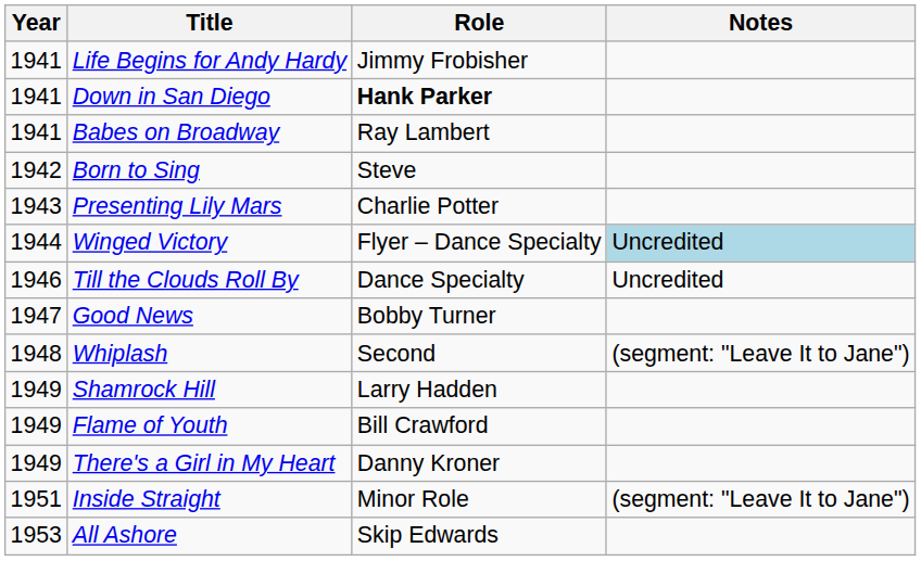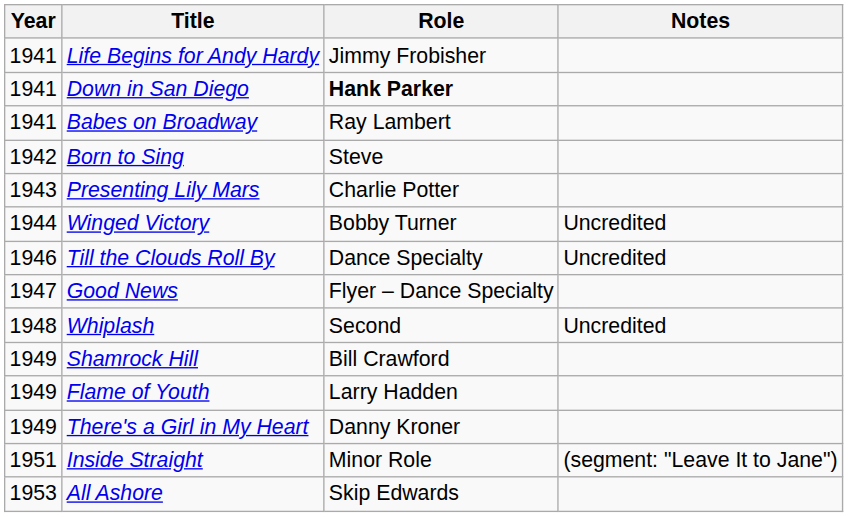 <table class="wikitable">
 <tr>
 <th>Year</th>
 <th>Title</th>
 <th>Role</th>
 <th>Notes</th>
 </tr>
 <tr>
 <td>1941</td>
 <td><em><a href='#'>Life Begins for Andy Hardy</a></em></td>
 <td>Jimmy Frobisher</td>
 <td></td>
 </tr>
 <tr>
 <td>1941</td>
 <td><em><a href='#'>Down in San Diego</a></em></td>
 <td><strong>Hank Parker</strong></td>
 <td></td>
 </tr>
 <tr>
 <td>1941</td>
 <td><em><a href='#'>Babes on Broadway</a></em></td>
 <td>Ray Lambert</td>
 <td></td>
 </tr>
 <tr>
 <td>1942</td>
 <td><em><a href='#'>Born to Sing</a></em></td>
 <td>Steve</td>
 <td></td>
 </tr>
 <tr>
 <td>1943</td>
 <td><em><a href='#'>Presenting Lily Mars</a></em></td>
 <td>Charlie Potter</td>
 <td></td>
 </tr>
 <tr>
 <td>1944</td>
 <td><em><a href='#'>Winged Victory</a></em></td>
-<td>Flyer – Dance Specialty</td>
-<td style="background: lightblue;">Uncredited</td>
+<td>Bobby Turner</td>
+<td>Uncredited</td>
 </tr>
 <tr>
 <td>1946</td>
 <td><em><a href='#'>Till the Clouds Roll By</a></em></td>
 <td>Dance Specialty</td>
 <td>Uncredited</td>
 </tr>
 <tr>
 <td>1947</td>
 <td><em><a href='#'>Good News</a></em></td>
-<td>Bobby Turner</td>
+<td>Flyer – Dance Specialty</td>
 <td></td>
 </tr>
 <tr>
 <td>1948</td>
 <td><em><a href='#'>Whiplash</a></em></td>
 <td>Second</td>
-<td>(segment: "Leave It to Jane")</td>
+<td>Uncredited</td>
 </tr>
 <tr>
 <td>1949</td>
 <td><em><a href='#'>Shamrock Hill</a></em></td>
-<td>Larry Hadden</td>
+<td>Bill Crawford</td>
 <td></td>
 </tr>
 <tr>
 <td>1949</td>
 <td><em><a href='#'>Flame of Youth</a></em></td>
-<td>Bill Crawford</td>
+<td>Larry Hadden</td>
 <td></td>
 </tr>
 <tr>
 <td>1949</td>
 <td><em><a href='#'>There's a Girl in My Heart</a></em></td>
 <td>Danny Kroner</td>
 <td></td>
 </tr>
 <tr>
 <td>1951</td>
 <td><em><a href='#'>Inside Straight</a></em></td>
 <td>Minor Role</td>
 <td>(segment: "Leave It to Jane")</td>
 </tr>
 <tr>
 <td>1953</td>
 <td><em><a href='#'>All Ashore</a></em></td>
 <td>Skip Edwards</td>
 <td></td>
 </tr>
 </table>
